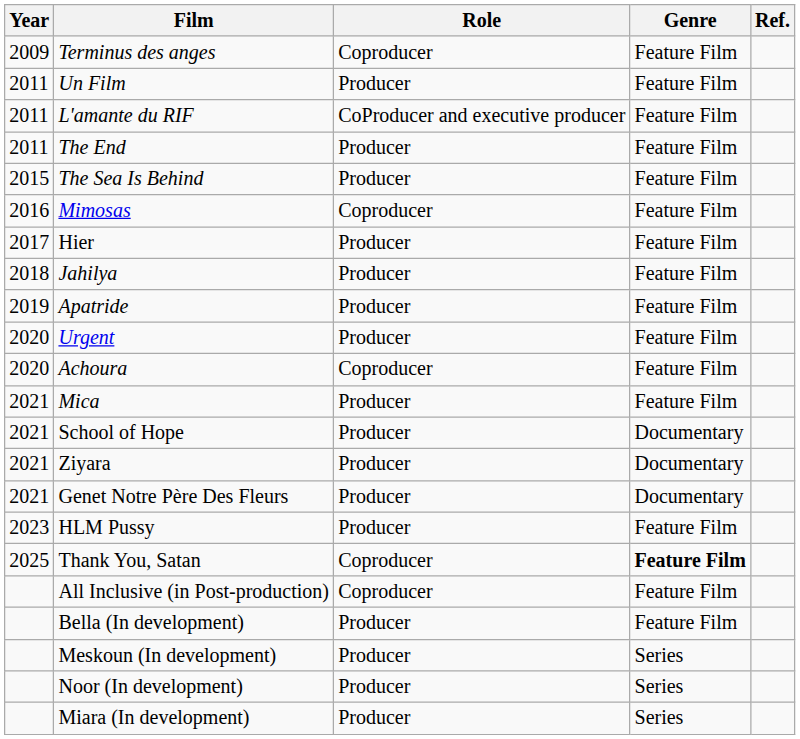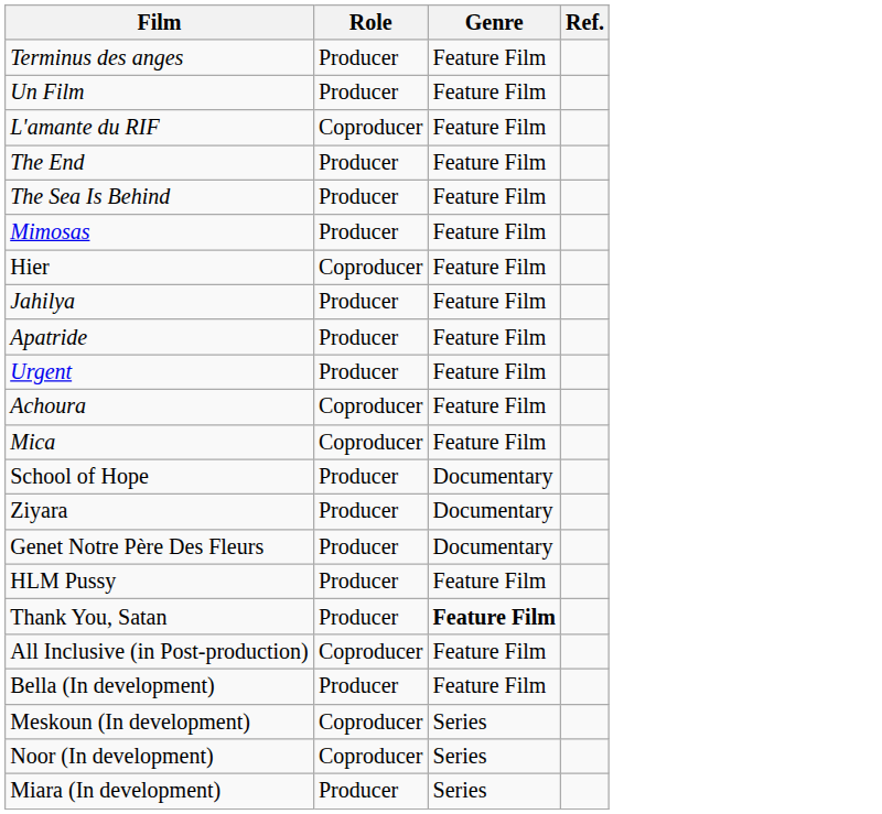 <table class="wikitable">
 <tr>
-<th>Year</th>
 <th>Film</th>
 <th>Role</th>
 <th>Genre</th>
 <th>Ref.</th>
 </tr>
 <tr>
-<td>2009</td>
 <td><em>Terminus des anges</em></td>
-<td>Coproducer</td>
+<td>Producer</td>
 <td>Feature Film</td>
 <td></td>
 </tr>
 <tr>
-<td>2011</td>
 <td><em>Un Film</em></td>
 <td>Producer</td>
 <td>Feature Film</td>
 <td></td>
 </tr>
 <tr>
-<td>2011</td>
 <td><em>L'amante du RIF</em></td>
-<td>CoProducer and executive producer</td>
+<td>Coproducer</td>
 <td>Feature Film</td>
 <td></td>
 </tr>
 <tr>
-<td>2011</td>
 <td><em>The End</em></td>
 <td>Producer</td>
 <td>Feature Film</td>
 <td></td>
 </tr>
 <tr>
-<td>2015</td>
 <td><em>The Sea Is Behind</em></td>
 <td>Producer</td>
 <td>Feature Film</td>
 <td></td>
 </tr>
 <tr>
-<td>2016</td>
 <td><em><a href='#'>Mimosas</a></em></td>
+<td>Producer</td>
+<td>Feature Film</td>
+<td></td>
+</tr>
+<tr>
+<td>Hier</td>
 <td>Coproducer</td>
 <td>Feature Film</td>
 <td></td>
 </tr>
 <tr>
-<td>2017</td>
-<td>Hier</td>
-<td>Producer</td>
-<td>Feature Film</td>
-<td></td>
-</tr>
-<tr>
-<td>2018</td>
 <td><em>Jahilya</em></td>
 <td>Producer</td>
 <td>Feature Film</td>
 <td></td>
 </tr>
 <tr>
-<td>2019</td>
 <td><em>Apatride</em></td>
 <td>Producer</td>
 <td>Feature Film</td>
 <td></td>
 </tr>
 <tr>
-<td>2020</td>
 <td><em><a href='#'>Urgent</a></em></td>
 <td>Producer</td>
 <td>Feature Film</td>
 <td></td>
 </tr>
 <tr>
-<td>2020</td>
 <td><em>Achoura</em></td>
 <td>Coproducer</td>
 <td>Feature Film</td>
 <td></td>
 </tr>
 <tr>
-<td>2021</td>
 <td><em>Mica</em></td>
-<td>Producer</td>
+<td>Coproducer</td>
 <td>Feature Film</td>
 <td></td>
 </tr>
 <tr>
-<td>2021</td>
 <td>School of Hope</td>
 <td>Producer</td>
 <td>Documentary</td>
 <td></td>
 </tr>
 <tr>
-<td>2021</td>
 <td>Ziyara</td>
 <td>Producer</td>
 <td>Documentary</td>
 <td></td>
 </tr>
 <tr>
-<td>2021</td>
 <td>Genet Notre Père Des Fleurs</td>
 <td>Producer</td>
 <td>Documentary</td>
 <td></td>
 </tr>
 <tr>
-<td>2023</td>
 <td>HLM Pussy</td>
 <td>Producer</td>
 <td>Feature Film</td>
 <td></td>
 </tr>
 <tr>
-<td>2025</td>
 <td>Thank You, Satan</td>
-<td>Coproducer</td>
+<td>Producer</td>
 <td><strong>Feature Film</strong></td>
 <td></td>
 </tr>
 <tr>
-<td></td>
 <td>All Inclusive  (in Post-production)</td>
 <td>Coproducer</td>
 <td>Feature Film</td>
 <td></td>
 </tr>
 <tr>
-<td></td>
 <td>Bella (In development)</td>
 <td>Producer</td>
 <td>Feature Film</td>
 <td></td>
 </tr>
 <tr>
-<td></td>
 <td>Meskoun (In development)</td>
-<td>Producer</td>
+<td>Coproducer</td>
 <td>Series</td>
 <td></td>
 </tr>
 <tr>
-<td></td>
 <td>Noor (In development)</td>
-<td>Producer</td>
+<td>Coproducer</td>
 <td>Series</td>
 <td></td>
 </tr>
 <tr>
-<td></td>
 <td>Miara (In development)</td>
 <td>Producer</td>
 <td>Series</td>
 <td></td>
 </tr>
 </table>
